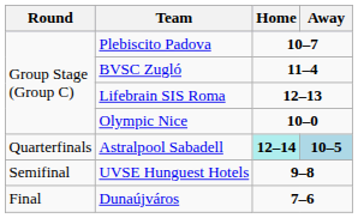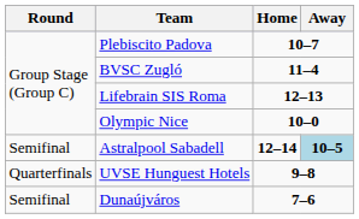 <table class="wikitable" style="text-align: left; font-size:95%">
 <tr bgcolor="#ccccff">
 <th>Round</th>
 <th>Team</th>
 <th>Home</th>
 <th> Away </th>
 </tr>
 <tr>
 <td rowspan=4>Group Stage<br>(Group C)</td>
 <td> <a href='#'>Plebiscito Padova</a></td>
 <td colspan=2 align="center"><strong>10–7</strong></td>
 </tr>
 <tr>
 <td> <a href='#'>BVSC Zugló</a></td>
 <td colspan=2 align="center"><strong>11–4</strong></td>
 </tr>
 <tr>
 <td> <a href='#'>Lifebrain SIS Roma</a></td>
 <td colspan=2 align="center"><strong>12–13</strong></td>
 </tr>
 <tr>
 <td> <a href='#'>Olympic Nice</a></td>
 <td colspan=2 align="center"><strong>10–0</strong></td>
 </tr>
 <tr>
-<td>Quarterfinals</td>
+<td>Semifinal</td>
 <td> <a href='#'>Astralpool Sabadell</a></td>
-<td align="center" style="background: paleturquoise;"><strong>12–14</strong></td>
+<td align="center"><strong>12–14</strong></td>
 <td align="center" style="background: lightblue;"><strong>10–5</strong></td>
 </tr>
 <tr>
-<td>Semifinal</td>
+<td>Quarterfinals</td>
 <td> <a href='#'>UVSE Hunguest Hotels</a></td>
 <td colspan=2 align="center"><strong>9–8</strong></td>
 </tr>
 <tr>
-<td>Final</td>
+<td>Semifinal</td>
 <td> <a href='#'>Dunaújváros</a></td>
 <td colspan=2 align="center"><strong>7–6</strong></td>
 </tr>
 </table>
